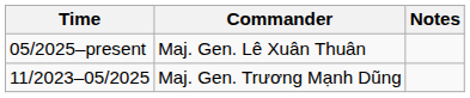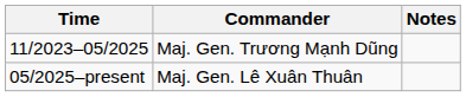 <table class="wikitable">
 <tr>
 <th>Time</th>
 <th>Commander</th>
 <th>Notes</th>
 </tr>
 <tr>
+<td>11/2023–05/2025</td>
+<td>Maj. Gen. Trương Mạnh Dũng</td>
+<td></td>
+</tr>
+<tr>
 <td>05/2025–present</td>
 <td>Maj. Gen. Lê Xuân Thuân</td>
 <td></td>
 </tr>
-<tr>
-<td>11/2023–05/2025</td>
-<td>Maj. Gen. Trương Mạnh Dũng</td>
-<td></td>
-</tr>
 </table>
